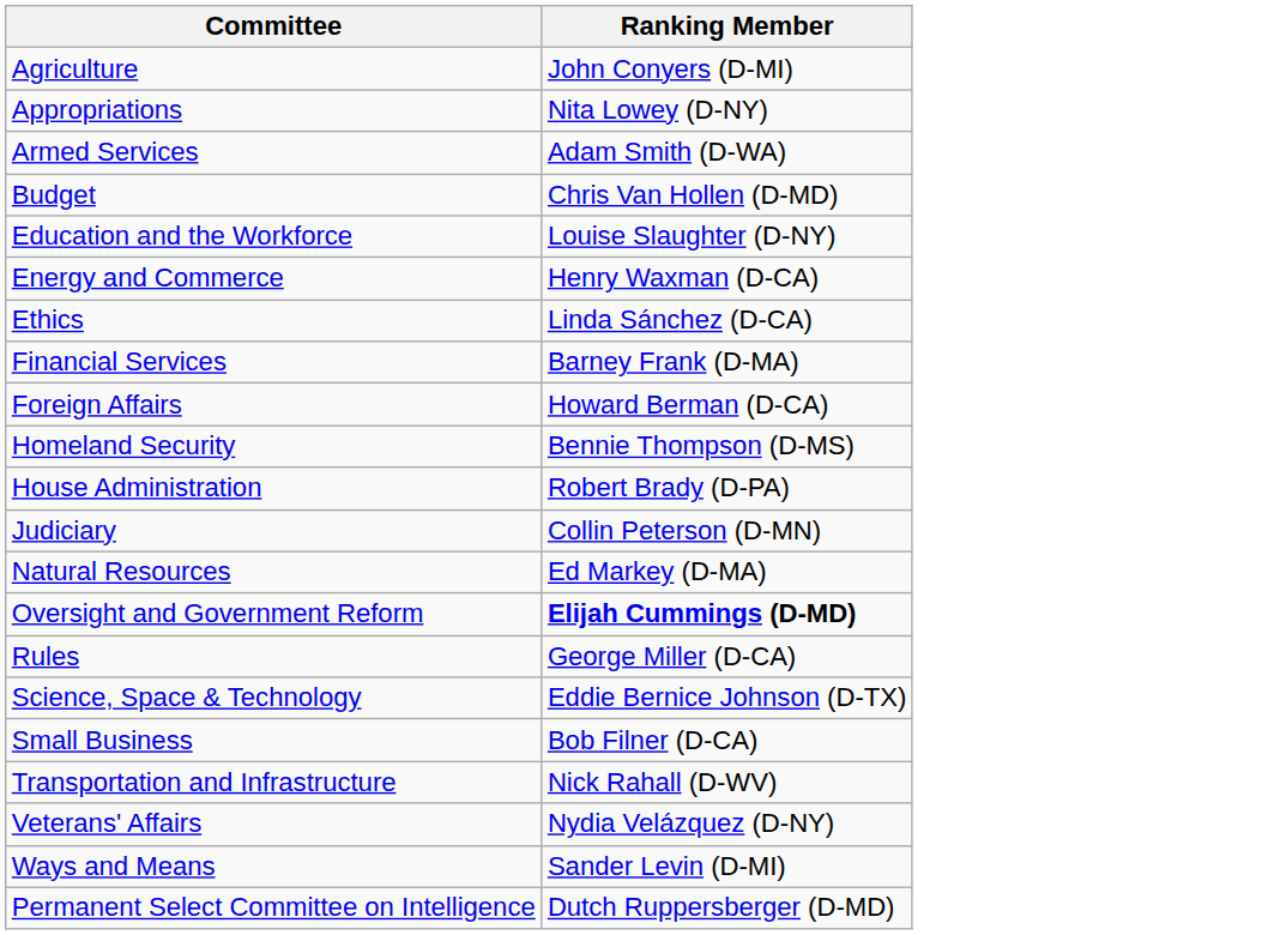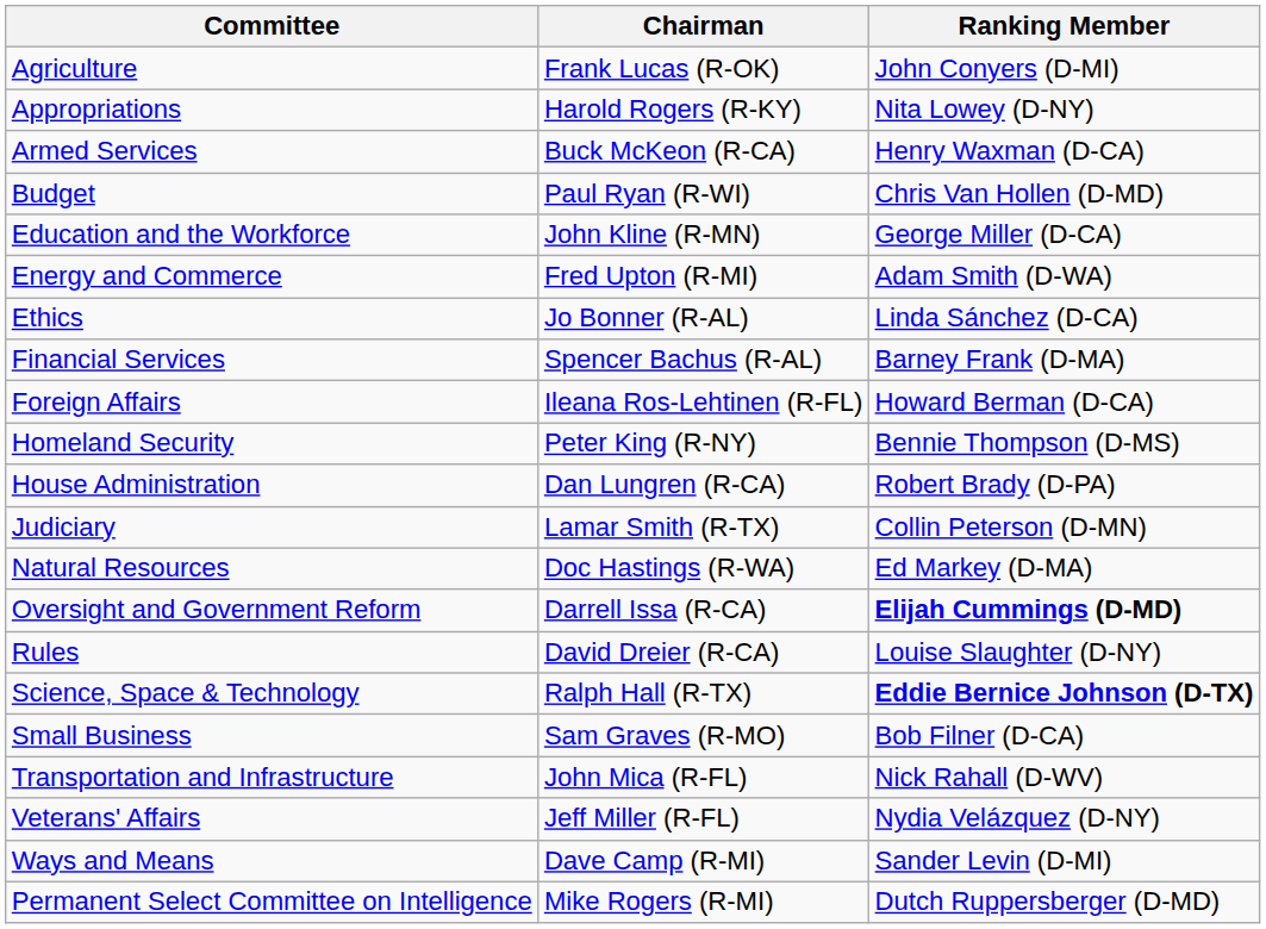 <table class="wikitable">
 <tr>
 <th>Committee</th>
+<th>Chairman</th>
 <th>Ranking Member</th>
 </tr>
 <tr>
 <td><a href='#'>Agriculture</a></td>
+<td><a href='#'>Frank Lucas</a> (R-OK)</td>
 <td><a href='#'>John Conyers</a> (D-MI)</td>
 </tr>
 <tr>
 <td><a href='#'>Appropriations</a></td>
+<td><a href='#'>Harold Rogers</a> (R-KY)</td>
 <td><a href='#'>Nita Lowey</a> (D-NY)</td>
 </tr>
 <tr>
 <td><a href='#'>Armed Services</a></td>
-<td><a href='#'>Adam Smith</a> (D-WA)</td>
+<td><a href='#'>Buck McKeon</a> (R-CA)</td>
+<td><a href='#'>Henry Waxman</a> (D-CA)</td>
 </tr>
 <tr>
 <td><a href='#'>Budget</a></td>
+<td><a href='#'>Paul Ryan</a> (R-WI)</td>
 <td><a href='#'>Chris Van Hollen</a> (D-MD)</td>
 </tr>
 <tr>
 <td><a href='#'>Education and the Workforce</a></td>
-<td><a href='#'>Louise Slaughter</a> (D-NY)</td>
+<td><a href='#'>John Kline</a> (R-MN)</td>
+<td><a href='#'>George Miller</a> (D-CA)</td>
 </tr>
 <tr>
 <td><a href='#'>Energy and Commerce</a></td>
-<td><a href='#'>Henry Waxman</a> (D-CA)</td>
+<td><a href='#'>Fred Upton</a> (R-MI)</td>
+<td><a href='#'>Adam Smith</a> (D-WA)</td>
 </tr>
 <tr>
 <td><a href='#'>Ethics</a></td>
+<td><a href='#'>Jo Bonner</a> (R-AL)</td>
 <td><a href='#'>Linda Sánchez</a> (D-CA)</td>
 </tr>
 <tr>
 <td><a href='#'>Financial Services</a></td>
+<td><a href='#'>Spencer Bachus</a> (R-AL)</td>
 <td><a href='#'>Barney Frank</a> (D-MA)</td>
 </tr>
 <tr>
 <td><a href='#'>Foreign Affairs</a></td>
+<td><a href='#'>Ileana Ros-Lehtinen</a> (R-FL)</td>
 <td><a href='#'>Howard Berman</a> (D-CA)</td>
 </tr>
 <tr>
 <td><a href='#'>Homeland Security</a></td>
+<td><a href='#'>Peter King</a> (R-NY)</td>
 <td><a href='#'>Bennie Thompson</a> (D-MS)</td>
 </tr>
 <tr>
 <td><a href='#'>House Administration</a></td>
+<td><a href='#'>Dan Lungren</a> (R-CA)</td>
 <td><a href='#'>Robert Brady</a> (D-PA)</td>
 </tr>
 <tr>
 <td><a href='#'>Judiciary</a></td>
+<td><a href='#'>Lamar Smith</a> (R-TX)</td>
 <td><a href='#'>Collin Peterson</a> (D-MN)</td>
 </tr>
 <tr>
 <td><a href='#'>Natural Resources</a></td>
+<td><a href='#'>Doc Hastings</a> (R-WA)</td>
 <td><a href='#'>Ed Markey</a> (D-MA)</td>
 </tr>
 <tr>
 <td><a href='#'>Oversight and Government Reform</a></td>
+<td><a href='#'>Darrell Issa</a> (R-CA)</td>
 <td><strong><a href='#'>Elijah Cummings</a> (D-MD)</strong></td>
 </tr>
 <tr>
 <td><a href='#'>Rules</a></td>
-<td><a href='#'>George Miller</a> (D-CA)</td>
+<td><a href='#'>David Dreier</a> (R-CA)</td>
+<td><a href='#'>Louise Slaughter</a> (D-NY)</td>
 </tr>
 <tr>
 <td><a href='#'>Science, Space & Technology</a></td>
-<td><a href='#'>Eddie Bernice Johnson</a> (D-TX)</td>
+<td><a href='#'>Ralph Hall</a> (R-TX)</td>
+<td><strong><a href='#'>Eddie Bernice Johnson</a> (D-TX)</strong></td>
 </tr>
 <tr>
 <td><a href='#'>Small Business</a></td>
+<td><a href='#'>Sam Graves</a> (R-MO)</td>
 <td><a href='#'>Bob Filner</a> (D-CA)</td>
 </tr>
 <tr>
 <td><a href='#'>Transportation and Infrastructure</a></td>
+<td><a href='#'>John Mica</a> (R-FL)</td>
 <td><a href='#'>Nick Rahall</a> (D-WV)</td>
 </tr>
 <tr>
 <td><a href='#'>Veterans' Affairs</a></td>
+<td><a href='#'>Jeff Miller</a> (R-FL)</td>
 <td><a href='#'>Nydia Velázquez</a> (D-NY)</td>
 </tr>
 <tr>
 <td><a href='#'>Ways and Means</a></td>
+<td><a href='#'>Dave Camp</a> (R-MI)</td>
 <td><a href='#'>Sander Levin</a> (D-MI)</td>
 </tr>
 <tr>
 <td><a href='#'>Permanent Select Committee on Intelligence</a></td>
+<td><a href='#'>Mike Rogers</a> (R-MI)</td>
 <td><a href='#'>Dutch Ruppersberger</a> (D-MD)</td>
 </tr>
 </table>
